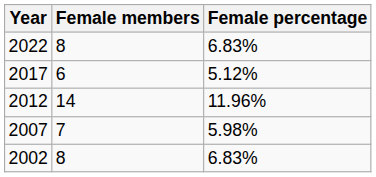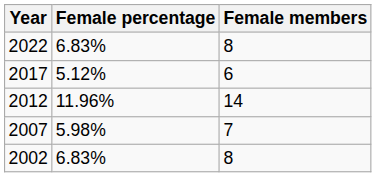 <table class="wikitable sortable">
 <tr>
 <th>Year</th>
+<th>Female percentage</th>
 <th>Female members</th>
-<th>Female percentage</th>
 </tr>
 <tr>
 <td>2022</td>
+<td>6.83%</td>
 <td>8</td>
-<td>6.83%</td>
 </tr>
 <tr>
 <td>2017</td>
+<td>5.12%</td>
 <td>6</td>
-<td>5.12%</td>
 </tr>
 <tr>
 <td>2012</td>
+<td>11.96%</td>
 <td>14</td>
-<td>11.96%</td>
 </tr>
 <tr>
 <td>2007</td>
+<td>5.98%</td>
 <td>7</td>
-<td>5.98%</td>
 </tr>
 <tr>
 <td>2002</td>
+<td>6.83%</td>
 <td>8</td>
-<td>6.83%</td>
 </tr>
 </table>
